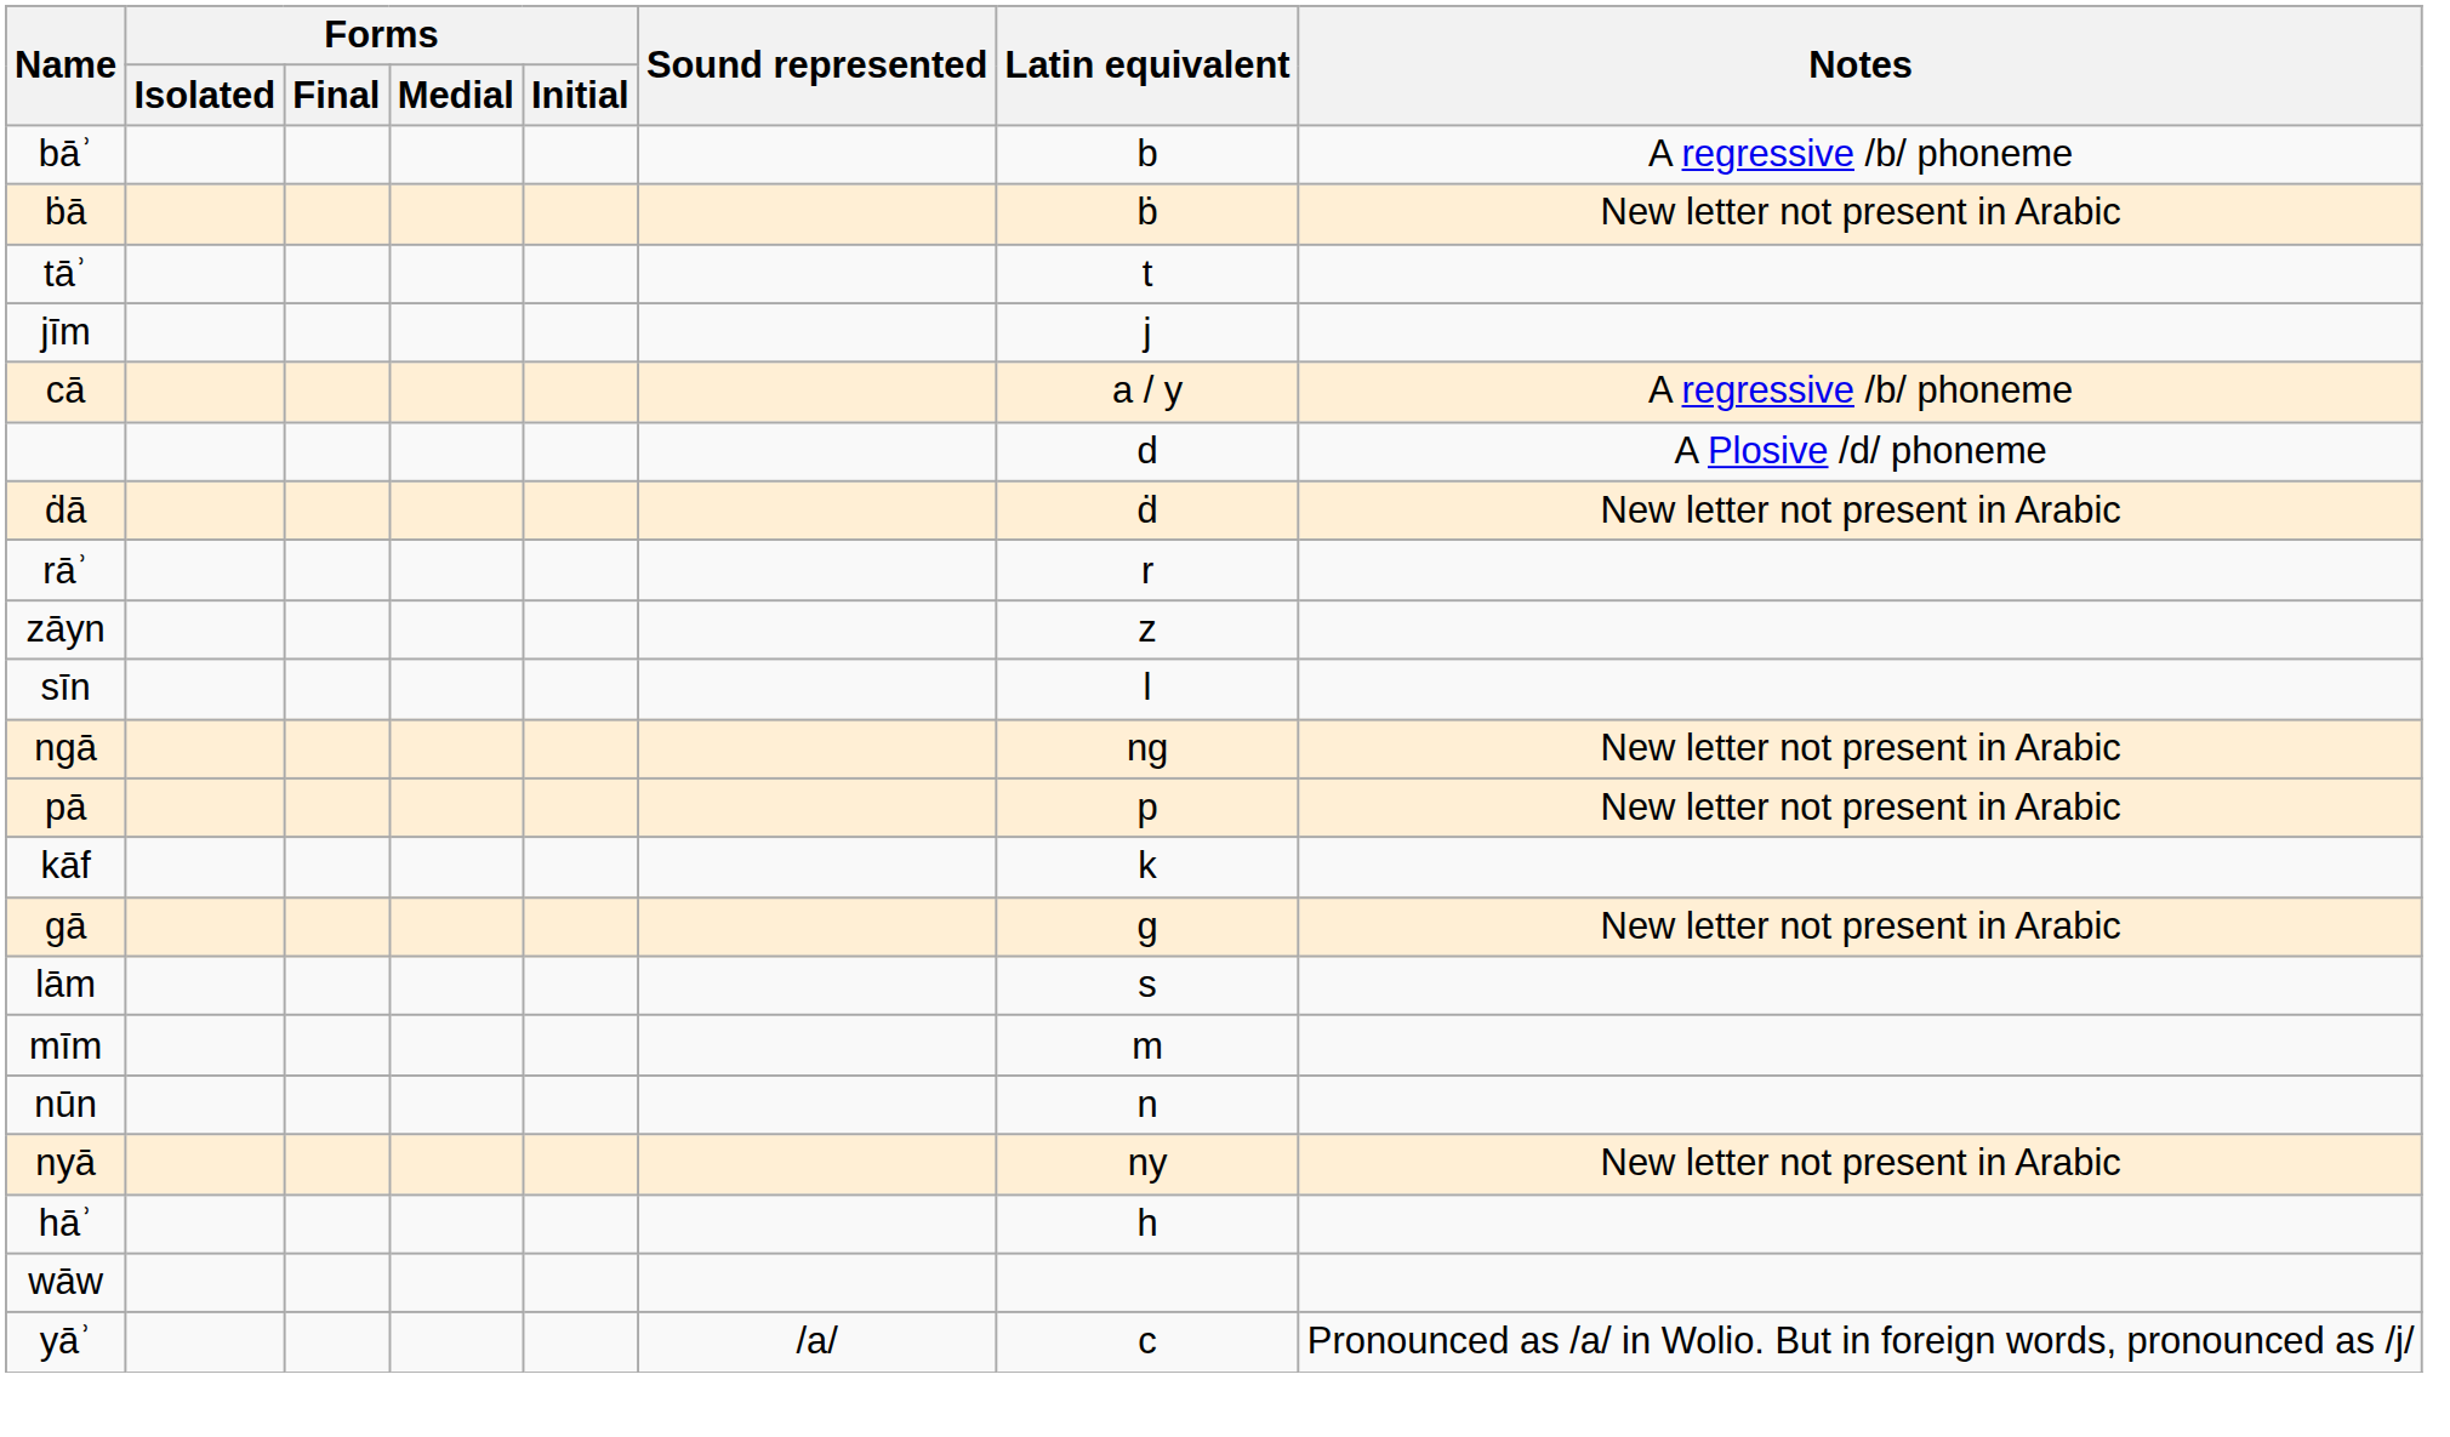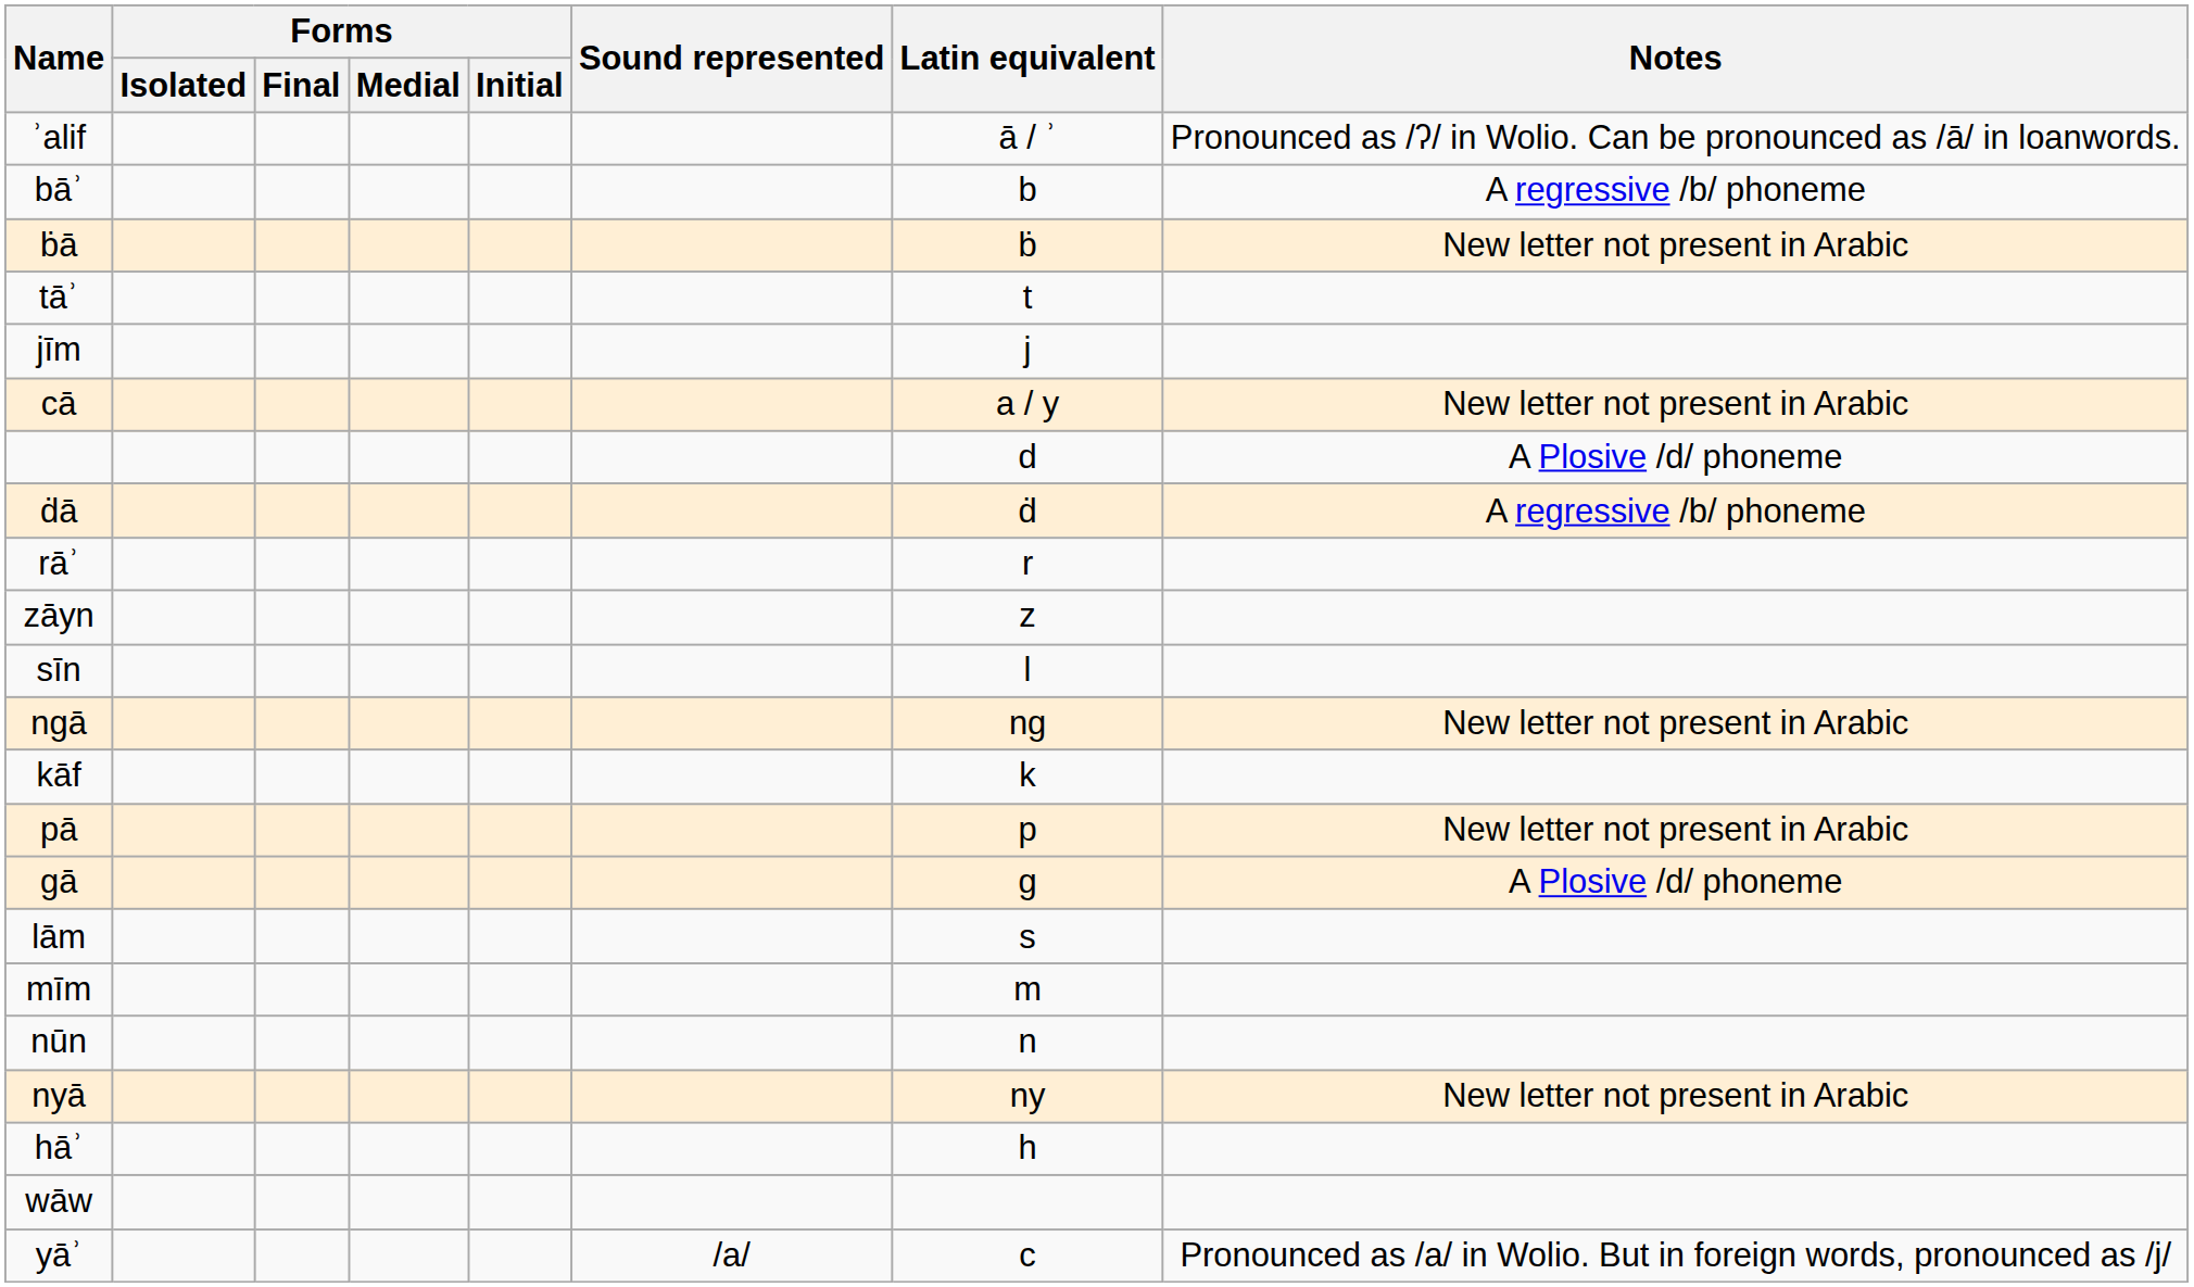 <table class="wikitable" style="text-align: center;">
 <tr>
 <th rowspan="2">Name</th>
 <th colspan="4">Forms</th>
 <th rowspan="2">Sound represented</th>
 <th rowspan="2">Latin equivalent</th>
 <th rowspan="2">Notes</th>
 </tr>
 <tr>
 <th>Isolated</th>
 <th>Final</th>
 <th>Medial</th>
 <th>Initial</th>
+</tr>
+<tr>
+<td>ʾalif<br></td>
+<td><span></span></td>
+<td><span></span></td>
+<td></td>
+<td></td>
+<td></td>
+<td>ā / ʾ</td>
+<td>Pronounced as /ʔ/ in Wolio. Can be pronounced as /ā/ in loanwords.</td>
 </tr>
 <tr>
 <td>bāʾ<br></td>
 <td><span></span></td>
 <td><span></span></td>
 <td><span></span></td>
 <td><span></span></td>
 <td></td>
 <td>b</td>
 <td>A <a href='#'>regressive</a> /b/ phoneme</td>
 </tr>
 <tr bgcolor="#FFEFD5">
 <td>ḃā<br></td>
 <td><span></span></td>
 <td><span></span></td>
 <td><span></span></td>
 <td><span></span></td>
 <td></td>
 <td>ḃ</td>
 <td>New letter not present in Arabic</td>
 </tr>
 <tr>
 <td>tāʾ<br></td>
 <td><span></span></td>
 <td><span></span></td>
 <td><span></span></td>
 <td><span></span></td>
 <td></td>
 <td>t</td>
 <td></td>
 </tr>
 <tr>
 <td>jīm<br></td>
 <td><span></span></td>
 <td><span></span></td>
 <td><span></span></td>
 <td><span></span></td>
 <td></td>
 <td>j</td>
 <td></td>
 </tr>
 <tr bgcolor="#FFEFD5">
 <td>cā<br></td>
 <td><span></span></td>
 <td><span></span></td>
 <td><span></span></td>
 <td><span></span></td>
 <td></td>
 <td>a / y</td>
-<td>A <a href='#'>regressive</a> /b/ phoneme</td>
+<td>New letter not present in Arabic</td>
 </tr>
 <tr>
 <td><br></td>
 <td><span></span></td>
 <td><span></span></td>
 <td></td>
 <td></td>
 <td></td>
 <td>d</td>
 <td>A <a href='#'>Plosive</a> /d/ phoneme</td>
 </tr>
 <tr bgcolor="#FFEFD5">
 <td>ḋā<br></td>
 <td><span></span></td>
 <td><span></span></td>
 <td></td>
 <td></td>
 <td></td>
 <td>ḋ</td>
-<td>New letter not present in Arabic</td>
+<td>A <a href='#'>regressive</a> /b/ phoneme</td>
 </tr>
 <tr>
 <td>rāʾ<br></td>
 <td><span></span></td>
 <td><span></span></td>
 <td></td>
 <td></td>
 <td></td>
 <td>r</td>
 <td></td>
 </tr>
 <tr>
 <td>zāyn<br></td>
 <td><span></span></td>
 <td><span></span></td>
 <td></td>
 <td></td>
 <td></td>
 <td>z</td>
 <td></td>
 </tr>
 <tr>
 <td>sīn<br></td>
 <td><span></span></td>
 <td><span></span></td>
 <td><span></span></td>
 <td><span></span></td>
 <td></td>
 <td>l</td>
 <td></td>
 </tr>
 <tr bgcolor="#FFEFD5">
 <td>ngā<br></td>
 <td><span></span></td>
 <td><span></span></td>
 <td><span></span></td>
 <td><span></span></td>
 <td></td>
 <td>ng</td>
 <td>New letter not present in Arabic</td>
 </tr>
-<tr bgcolor="#FFEFD5">
-<td>pā<br></td>
-<td><span></span></td>
-<td><span></span></td>
-<td><span></span></td>
-<td><span></span></td>
-<td></td>
-<td>p</td>
-<td>New letter not present in Arabic</td>
-</tr>
 <tr>
 <td>kāf<br></td>
 <td><span></span></td>
 <td><span></span></td>
 <td><span></span></td>
 <td><span></span></td>
 <td></td>
 <td>k</td>
 <td></td>
 </tr>
 <tr bgcolor="#FFEFD5">
+<td>pā<br></td>
+<td><span></span></td>
+<td><span></span></td>
+<td><span></span></td>
+<td><span></span></td>
+<td></td>
+<td>p</td>
+<td>New letter not present in Arabic</td>
+</tr>
+<tr bgcolor="#FFEFD5">
 <td>gā<br></td>
 <td><span></span></td>
 <td><span></span></td>
 <td><span></span></td>
 <td><span></span></td>
 <td></td>
 <td>g</td>
-<td>New letter not present in Arabic</td>
+<td>A <a href='#'>Plosive</a> /d/ phoneme</td>
 </tr>
 <tr>
 <td>lām<br></td>
 <td><span></span></td>
 <td><span></span></td>
 <td><span></span></td>
 <td><span></span></td>
 <td></td>
 <td>s</td>
 <td></td>
 </tr>
 <tr>
 <td>mīm<br></td>
 <td><span></span></td>
 <td><span></span></td>
 <td><span></span></td>
 <td><span></span></td>
 <td></td>
 <td>m</td>
 <td></td>
 </tr>
 <tr>
 <td>nūn<br></td>
 <td><span></span></td>
 <td><span></span></td>
 <td><span></span></td>
 <td><span></span></td>
 <td></td>
 <td>n</td>
 <td></td>
 </tr>
 <tr bgcolor="#FFEFD5">
 <td>nyā<br></td>
 <td><span></span></td>
 <td><span></span></td>
 <td><span></span></td>
 <td><span></span></td>
 <td></td>
 <td>ny</td>
 <td>New letter not present in Arabic</td>
 </tr>
 <tr>
 <td>hāʾ<br></td>
 <td><span></span></td>
 <td><span></span></td>
 <td><span></span></td>
 <td><span></span></td>
 <td></td>
 <td>h</td>
 <td></td>
 </tr>
 <tr>
 <td>wāw<br></td>
 <td><span></span></td>
 <td><span></span></td>
 <td></td>
 <td></td>
 <td></td>
 <td></td>
 <td></td>
 </tr>
 <tr>
 <td>yāʾ<br></td>
 <td><span></span></td>
 <td><span></span></td>
 <td><span></span></td>
 <td><span></span></td>
 <td>/a/</td>
 <td>c</td>
 <td>Pronounced as /a/ in Wolio. But in foreign words, pronounced as /j/</td>
 </tr>
 </table>
